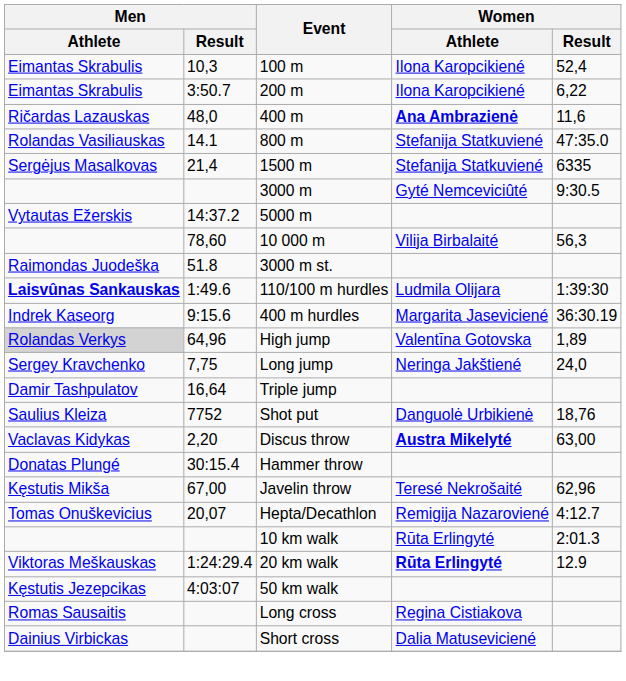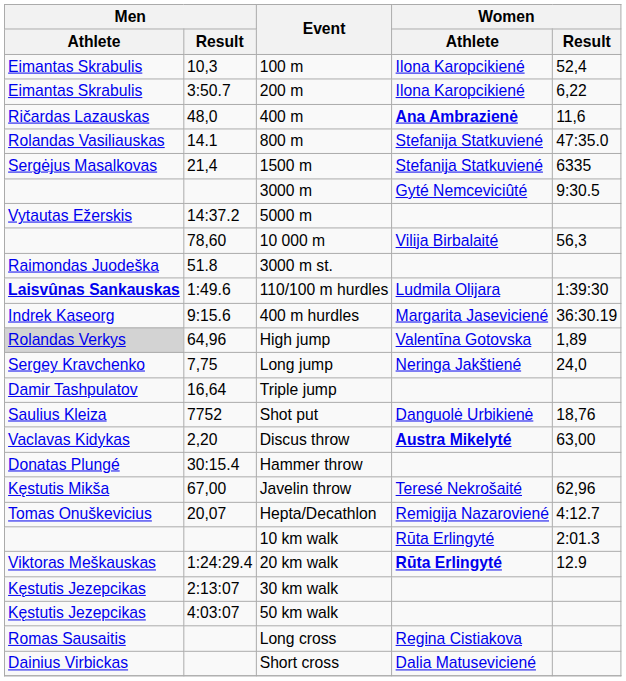 <table class="wikitable">
 <tr>
 <th colspan="2">Men</th>
 <th rowspan="2">Event</th>
 <th colspan="2">Women</th>
 </tr>
 <tr>
 <th>Athlete</th>
 <th>Result</th>
 <th>Athlete</th>
 <th>Result</th>
 </tr>
 <tr>
 <td><a href='#'>Eimantas Skrabulis</a></td>
 <td>10,3</td>
 <td>100 m</td>
 <td><a href='#'>Ilona Karopcikiené</a></td>
 <td>52,4</td>
 </tr>
 <tr>
 <td><a href='#'>Eimantas Skrabulis</a></td>
 <td>3:50.7</td>
 <td>200 m</td>
 <td><a href='#'>Ilona Karopcikiené</a></td>
 <td>6,22</td>
 </tr>
 <tr>
 <td><a href='#'>Ričardas Lazauskas</a></td>
 <td>48,0</td>
 <td>400 m</td>
 <td><strong><a href='#'>Ana Ambrazienė</a></strong></td>
 <td>11,6</td>
 </tr>
 <tr>
 <td><a href='#'>Rolandas Vasiliauskas</a></td>
 <td>14.1</td>
 <td>800 m</td>
 <td><a href='#'>Stefanija Statkuviené</a></td>
 <td>47:35.0</td>
 </tr>
 <tr>
 <td><a href='#'>Sergėjus Masalkovas</a></td>
 <td>21,4</td>
 <td>1500 m</td>
 <td><a href='#'>Stefanija Statkuviené</a></td>
 <td>6335</td>
 </tr>
 <tr>
 <td></td>
 <td></td>
 <td>3000 m</td>
 <td><a href='#'>Gyté Nemceviciûté</a></td>
 <td>9:30.5</td>
 </tr>
 <tr>
 <td><a href='#'>Vytautas Ežerskis</a></td>
 <td>14:37.2</td>
 <td>5000 m</td>
 <td></td>
 <td></td>
 </tr>
 <tr>
 <td></td>
 <td>78,60</td>
 <td>10 000 m</td>
 <td><a href='#'>Vilija Birbalaité</a></td>
 <td>56,3</td>
 </tr>
 <tr>
 <td><a href='#'>Raimondas Juodeška</a></td>
 <td>51.8</td>
 <td>3000 m st.</td>
 <td></td>
 <td></td>
 </tr>
 <tr>
 <td><strong><a href='#'>Laisvûnas Sankauskas</a></strong></td>
 <td>1:49.6</td>
 <td>110/100 m hurdles</td>
 <td> <a href='#'>Ludmila Olijara</a></td>
 <td>1:39:30</td>
 </tr>
 <tr>
 <td> <a href='#'>Indrek Kaseorg</a></td>
 <td>9:15.6</td>
 <td>400 m hurdles</td>
 <td><a href='#'>Margarita Jaseviciené</a></td>
 <td>36:30.19</td>
 </tr>
 <tr>
 <td style="background: lightgrey;"><a href='#'>Rolandas Verkys</a></td>
 <td>64,96</td>
 <td>High jump</td>
 <td> <a href='#'>Valentīna Gotovska</a></td>
 <td>1,89</td>
 </tr>
 <tr>
 <td> <a href='#'>Sergey Kravchenko</a></td>
 <td>7,75</td>
 <td>Long jump</td>
 <td><a href='#'>Neringa Jakštiené</a></td>
 <td>24,0</td>
 </tr>
 <tr>
 <td> <a href='#'>Damir Tashpulatov</a></td>
 <td>16,64</td>
 <td>Triple jump</td>
 <td></td>
 <td></td>
 </tr>
 <tr>
 <td><a href='#'>Saulius Kleiza</a></td>
 <td>7752</td>
 <td>Shot put</td>
 <td><a href='#'>Danguolė Urbikienė</a></td>
 <td>18,76</td>
 </tr>
 <tr>
 <td><a href='#'>Vaclavas Kidykas</a></td>
 <td>2,20</td>
 <td>Discus throw</td>
 <td><strong><a href='#'>Austra Mikelyté</a></strong></td>
 <td>63,00</td>
 </tr>
 <tr>
 <td><a href='#'>Donatas Plungé</a></td>
 <td>30:15.4</td>
 <td>Hammer throw</td>
 <td></td>
 <td></td>
 </tr>
 <tr>
 <td><a href='#'>Kęstutis Mikša</a></td>
 <td>67,00</td>
 <td>Javelin throw</td>
 <td><a href='#'>Teresé Nekrošaité</a></td>
 <td>62,96</td>
 </tr>
 <tr>
 <td><a href='#'>Tomas Onuškevicius</a></td>
 <td>20,07</td>
 <td>Hepta/Decathlon</td>
 <td><a href='#'>Remigija Nazaroviené</a></td>
 <td>4:12.7</td>
 </tr>
 <tr>
 <td></td>
 <td></td>
 <td>10 km walk</td>
 <td><a href='#'>Rūta Erlingyté</a></td>
 <td>2:01.3</td>
 </tr>
 <tr>
 <td><a href='#'>Viktoras Meškauskas</a></td>
 <td>1:24:29.4</td>
 <td>20 km walk</td>
 <td><strong><a href='#'>Rūta Erlingyté</a></strong></td>
 <td>12.9</td>
 </tr>
 <tr>
 <td><a href='#'>Kęstutis Jezepcikas</a></td>
+<td>2:13:07</td>
+<td>30 km walk</td>
+<td></td>
+<td></td>
+</tr>
+<tr>
+<td><a href='#'>Kęstutis Jezepcikas</a></td>
 <td>4:03:07</td>
 <td>50 km walk</td>
 <td></td>
 <td></td>
 </tr>
 <tr>
 <td><a href='#'>Romas Sausaitis</a></td>
 <td></td>
 <td>Long cross</td>
 <td><a href='#'>Regina Cistiakova</a></td>
 <td></td>
 </tr>
 <tr>
 <td><a href='#'>Dainius Virbickas</a></td>
 <td></td>
 <td>Short cross</td>
 <td><a href='#'>Dalia Matuseviciené</a></td>
 <td></td>
 </tr>
 <tr>
 </tr>
 </table>
